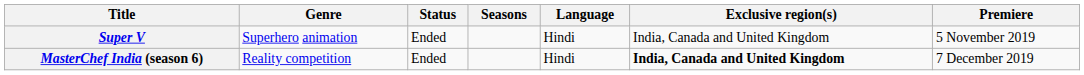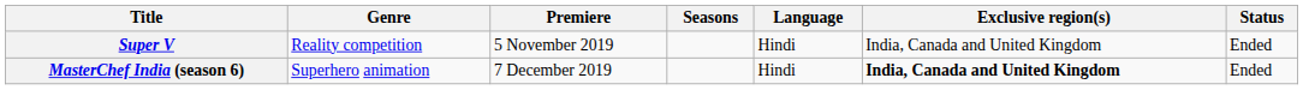 <table class="wikitable plainrowheaders sortable" style="width:99%;">
 <tr>
 <th>Title</th>
 <th>Genre</th>
-<th>Status</th>
+<th>Premiere</th>
 <th>Seasons</th>
 <th>Language</th>
 <th>Exclusive region(s)</th>
-<th>Premiere</th>
+<th>Status</th>
 </tr>
 <tr>
 <th scope="row"><em><a href='#'>Super V</a></em></th>
-<td><a href='#'>Superhero</a> <a href='#'>animation</a></td>
-<td>Ended</td>
+<td><a href='#'>Reality competition</a></td>
+<td>5 November 2019</td>
 <td></td>
 <td>Hindi</td>
 <td>India, Canada and United Kingdom</td>
-<td>5 November 2019</td>
+<td>Ended</td>
 </tr>
 <tr>
 <th scope="row"><em><a href='#'>MasterChef India</a></em> (season 6)</th>
-<td><a href='#'>Reality competition</a></td>
-<td>Ended</td>
+<td><a href='#'>Superhero</a> <a href='#'>animation</a></td>
+<td>7 December 2019</td>
 <td></td>
 <td>Hindi</td>
 <td><strong>India, Canada and United Kingdom</strong></td>
-<td>7 December 2019</td>
+<td>Ended</td>
 </tr>
 </table>
